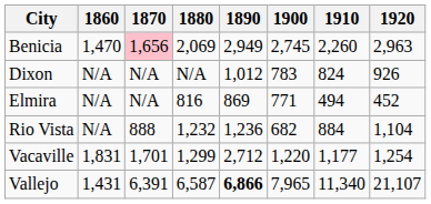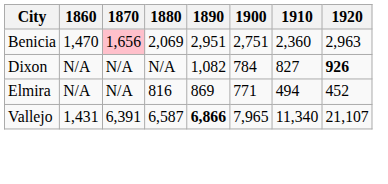 <table class="wikitable">
 <tr>
 <th>City</th>
 <th>1860</th>
 <th>1870</th>
 <th>1880</th>
 <th>1890</th>
 <th>1900</th>
 <th>1910</th>
 <th>1920</th>
 </tr>
 <tr>
 <td>Benicia</td>
 <td>1,470</td>
 <td style="background: pink;">1,656</td>
 <td>2,069</td>
-<td>2,949</td>
-<td>2,745</td>
-<td>2,260</td>
+<td>2,951</td>
+<td>2,751</td>
+<td>2,360</td>
 <td>2,963</td>
 </tr>
 <tr>
 <td>Dixon</td>
 <td>N/A</td>
 <td>N/A</td>
 <td>N/A</td>
-<td>1,012</td>
-<td>783</td>
-<td>824</td>
-<td>926</td>
+<td>1,082</td>
+<td>784</td>
+<td>827</td>
+<td><strong>926</strong></td>
 </tr>
 <tr>
 <td>Elmira</td>
 <td>N/A</td>
 <td>N/A</td>
 <td>816</td>
 <td>869</td>
 <td>771</td>
 <td>494</td>
 <td>452</td>
 </tr>
 <tr>
-<td>Rio Vista</td>
-<td>N/A</td>
-<td>888</td>
-<td>1,232</td>
-<td>1,236</td>
-<td>682</td>
-<td>884</td>
-<td>1,104</td>
-</tr>
-<tr>
-<td>Vacaville</td>
-<td>1,831</td>
-<td>1,701</td>
-<td>1,299</td>
-<td>2,712</td>
-<td>1,220</td>
-<td>1,177</td>
-<td>1,254</td>
-</tr>
-<tr>
 <td>Vallejo</td>
 <td>1,431</td>
 <td>6,391</td>
 <td>6,587</td>
 <td><strong>6,866</strong></td>
 <td>7,965</td>
 <td>11,340</td>
 <td>21,107</td>
 </tr>
 </table>
